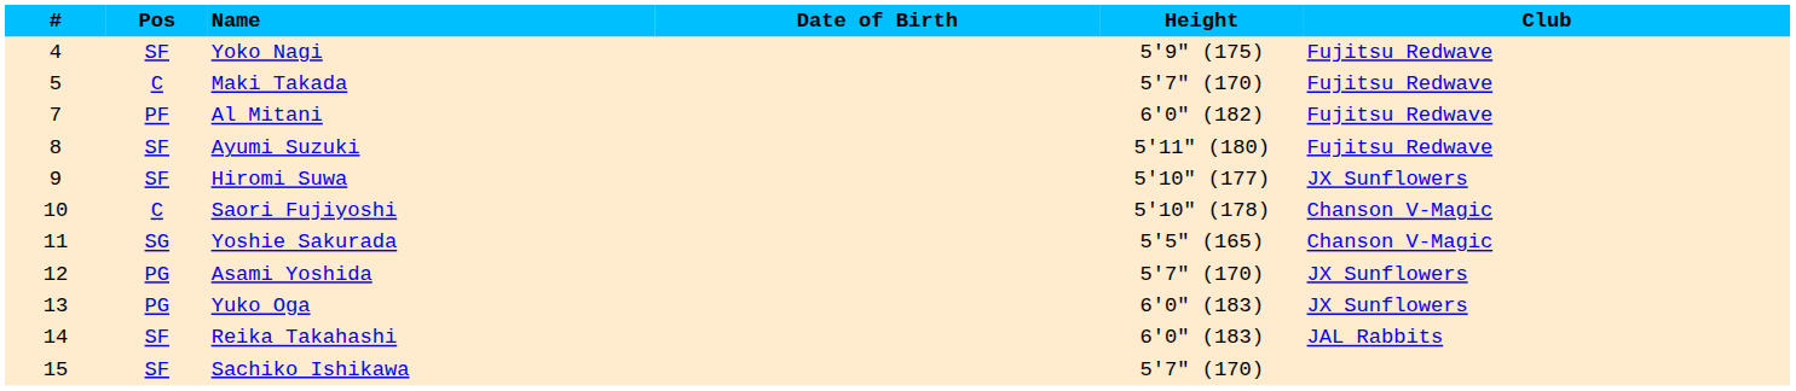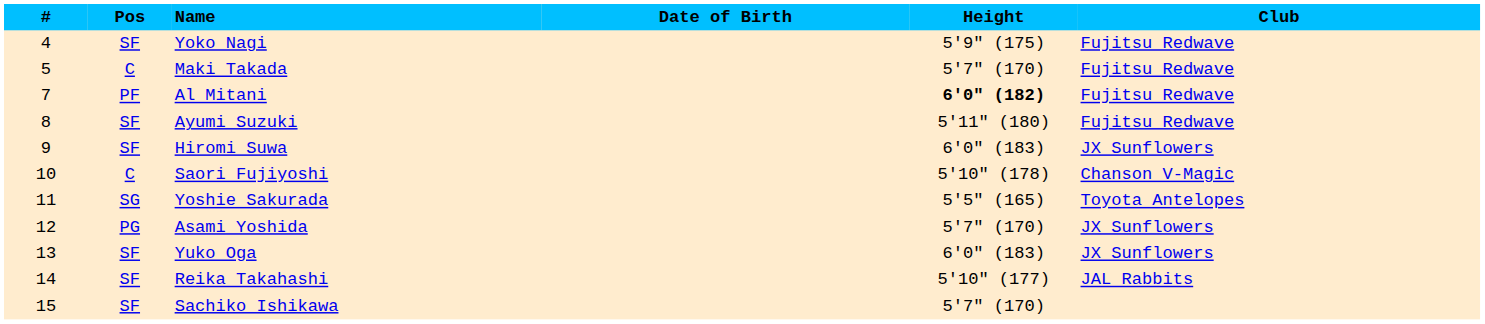 <table border=0 cellpadding=2 cellspacing=0  |- bgcolor=#FFECCE style="text-align:center; font-size:90%;" width=80%>
 <tr bgcolor=#00BFFF>
 <th width=5%>#</th>
 <th width=5%>Pos</th>
 <th width=22% align=left>Name</th>
 <th width=22%>Date of Birth</th>
 <th width=10%>Height</th>
 <th width=24%>Club</th>
 </tr>
 <tr>
 <td>4</td>
 <td><a href='#'>SF</a></td>
 <td align=left><a href='#'>Yoko Nagi</a></td>
 <td align=left></td>
 <td>5'9" (175)</td>
 <td align=left> <a href='#'>Fujitsu Redwave</a></td>
 </tr>
 <tr>
 <td>5</td>
 <td><a href='#'>C</a></td>
 <td align=left><a href='#'>Maki Takada</a></td>
 <td align=left></td>
 <td>5'7" (170)</td>
 <td align=left> <a href='#'>Fujitsu Redwave</a></td>
 </tr>
 <tr>
 <td>7</td>
 <td><a href='#'>PF</a></td>
 <td align=left><a href='#'>Al Mitani</a></td>
 <td align=left></td>
-<td>6'0" (182)</td>
+<td><strong>6'0" (182)</strong></td>
 <td align=left> <a href='#'>Fujitsu Redwave</a></td>
 </tr>
 <tr>
 <td>8</td>
 <td><a href='#'>SF</a></td>
 <td align=left><a href='#'>Ayumi Suzuki</a></td>
 <td align=left></td>
 <td>5'11" (180)</td>
 <td align=left> <a href='#'>Fujitsu Redwave</a></td>
 </tr>
 <tr>
 <td>9</td>
 <td><a href='#'>SF</a></td>
 <td align=left><a href='#'>Hiromi Suwa</a></td>
 <td align=left></td>
-<td>5'10" (177)</td>
+<td>6'0" (183)</td>
 <td align=left> <a href='#'>JX Sunflowers</a></td>
 </tr>
 <tr>
 <td>10</td>
 <td><a href='#'>C</a></td>
 <td align=left><a href='#'>Saori Fujiyoshi</a></td>
 <td align=left></td>
 <td>5'10" (178)</td>
 <td align=left> <a href='#'>Chanson V-Magic</a></td>
 </tr>
 <tr>
 <td>11</td>
 <td><a href='#'>SG</a></td>
 <td align=left><a href='#'>Yoshie Sakurada</a></td>
 <td align=left></td>
 <td>5'5" (165)</td>
-<td align=left> <a href='#'>Chanson V-Magic</a></td>
+<td align=left> <a href='#'>Toyota Antelopes</a></td>
 </tr>
 <tr>
 <td>12</td>
 <td><a href='#'>PG</a></td>
 <td align=left><a href='#'>Asami Yoshida</a></td>
 <td align=left></td>
 <td>5'7" (170)</td>
 <td align=left> <a href='#'>JX Sunflowers</a></td>
 </tr>
 <tr>
 <td>13</td>
-<td><a href='#'>PG</a></td>
+<td><a href='#'>SF</a></td>
 <td align=left><a href='#'>Yuko Oga</a></td>
 <td align=left></td>
 <td>6'0" (183)</td>
 <td align=left> <a href='#'>JX Sunflowers</a></td>
 </tr>
 <tr>
 <td>14</td>
 <td><a href='#'>SF</a></td>
 <td align=left><a href='#'>Reika Takahashi</a></td>
 <td align=left></td>
-<td>6'0" (183)</td>
+<td>5'10" (177)</td>
 <td align=left> <a href='#'>JAL Rabbits</a></td>
 </tr>
 <tr>
 <td>15</td>
 <td><a href='#'>SF</a></td>
 <td align=left><a href='#'>Sachiko Ishikawa</a></td>
 <td align=left></td>
 <td>5'7" (170)</td>
 <td align=left></td>
 </tr>
 <tr>
 </tr>
 </table>
